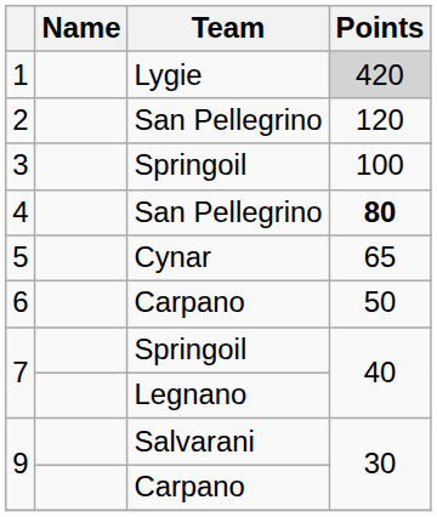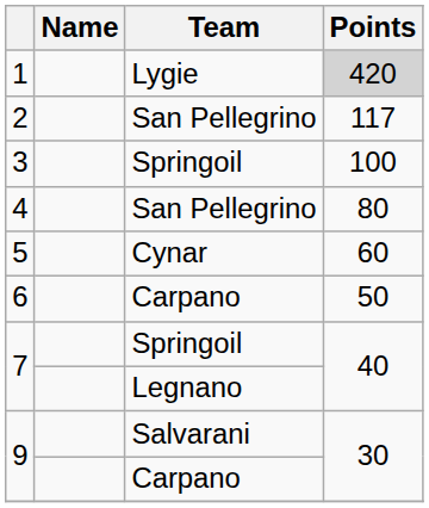 <table class="wikitable">
 <tr>
 <th></th>
 <th>Name</th>
 <th>Team</th>
 <th>Points</th>
 </tr>
 <tr>
 <td style="text-align:center">1</td>
 <td></td>
 <td>Lygie</td>
 <td style="background: lightgrey; text-align:center">420</td>
 </tr>
 <tr>
 <td style="text-align:center">2</td>
 <td></td>
 <td>San Pellegrino</td>
-<td style="text-align:center">120</td>
+<td style="text-align:center">117</td>
 </tr>
 <tr>
 <td style="text-align:center">3</td>
 <td></td>
 <td>Springoil</td>
 <td style="text-align:center">100</td>
 </tr>
 <tr>
 <td style="text-align:center">4</td>
 <td></td>
 <td>San Pellegrino</td>
-<td style="text-align:center"><strong>80</strong></td>
+<td style="text-align:center">80</td>
 </tr>
 <tr>
 <td style="text-align:center">5</td>
 <td></td>
 <td>Cynar</td>
-<td style="text-align:center">65</td>
+<td style="text-align:center">60</td>
 </tr>
 <tr>
 <td style="text-align:center">6</td>
 <td> </td>
 <td>Carpano</td>
 <td style="text-align:center">50</td>
 </tr>
 <tr>
 <td style="text-align:center" rowspan="2">7</td>
 <td></td>
 <td>Springoil</td>
 <td style="text-align:center" rowspan="2">40</td>
 </tr>
 <tr>
 <td></td>
 <td>Legnano</td>
 </tr>
 <tr>
 <td style="text-align:center" rowspan="2">9</td>
 <td></td>
 <td>Salvarani</td>
 <td style="text-align:center" rowspan="2">30</td>
 </tr>
 <tr>
 <td></td>
 <td>Carpano</td>
 </tr>
 <tr>
 </tr>
 </table>
